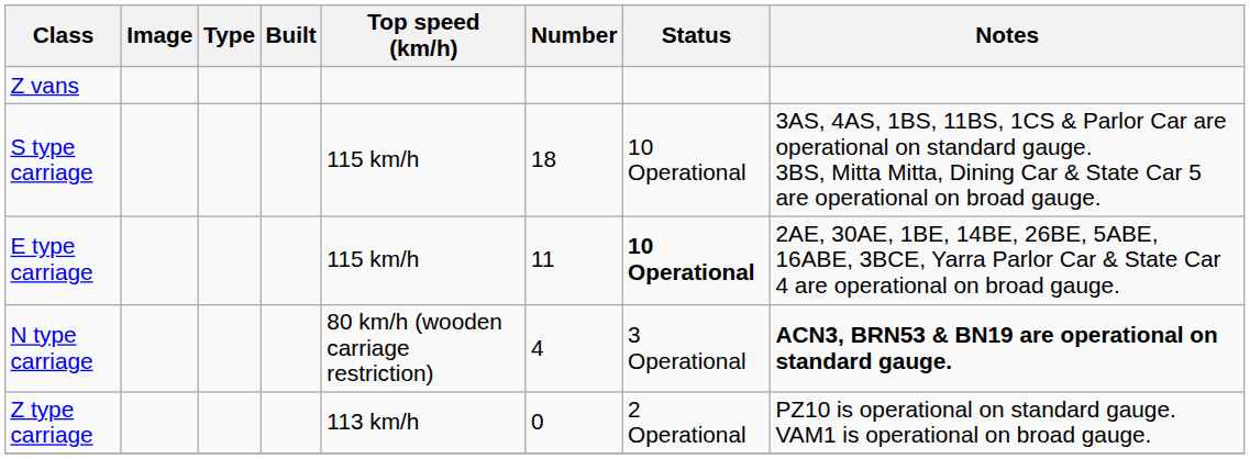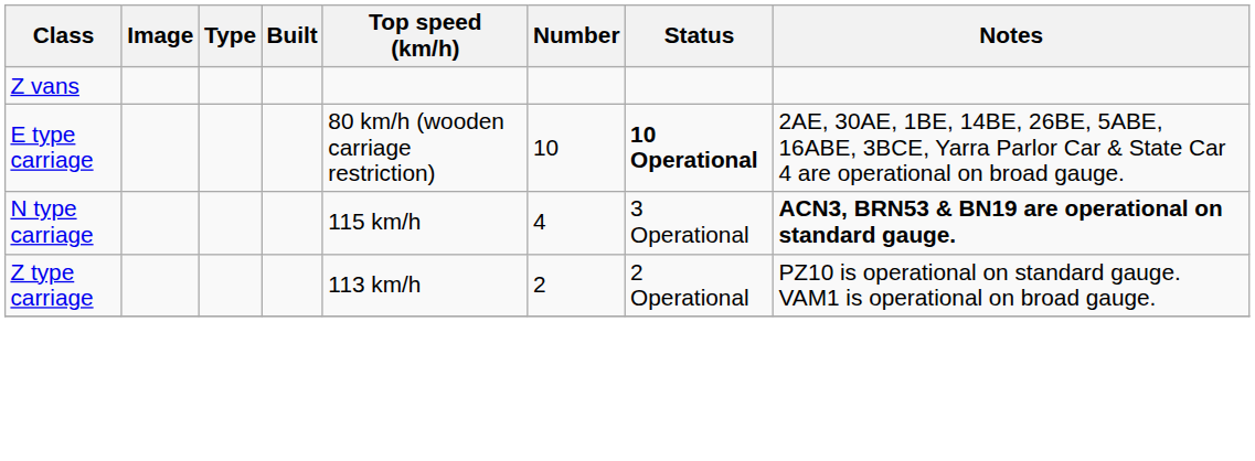 <table class="wikitable">
 <tr>
 <th>Class</th>
 <th>Image</th>
 <th>Type</th>
 <th>Built</th>
 <th>Top speed<br>(km/h)</th>
 <th>Number</th>
 <th>Status</th>
 <th>Notes</th>
 </tr>
 <tr>
 <td><a href='#'>Z vans</a></td>
 <td></td>
 <td></td>
 <td></td>
 <td></td>
 <td></td>
 <td></td>
 <td></td>
 </tr>
 <tr>
-<td><a href='#'>S type carriage</a></td>
-<td></td>
-<td></td>
-<td></td>
-<td>115 km/h</td>
-<td>18</td>
-<td>10 Operational</td>
-<td>3AS, 4AS, 1BS, 11BS, 1CS & Parlor Car are operational on standard gauge.<br>3BS, Mitta Mitta, Dining Car & State Car 5 are operational on broad gauge.</td>
-</tr>
-<tr>
 <td><a href='#'>E type carriage</a></td>
 <td></td>
 <td></td>
 <td></td>
-<td>115 km/h</td>
-<td>11</td>
+<td>80 km/h (wooden carriage restriction)</td>
+<td>10</td>
 <td><strong>10 Operational</strong></td>
 <td>2AE, 30AE, 1BE, 14BE, 26BE, 5ABE, 16ABE, 3BCE, Yarra Parlor Car & State Car 4 are operational on broad gauge.</td>
 </tr>
 <tr>
 <td><a href='#'>N type carriage</a></td>
 <td></td>
 <td></td>
 <td></td>
-<td>80 km/h (wooden carriage restriction)</td>
+<td>115 km/h</td>
 <td>4</td>
 <td>3 Operational</td>
 <td><strong>ACN3, BRN53 & BN19 are operational on standard gauge.</strong></td>
 </tr>
 <tr>
 <td><a href='#'>Z type carriage</a></td>
 <td></td>
 <td></td>
 <td></td>
 <td>113 km/h</td>
-<td>0</td>
+<td>2</td>
 <td>2 Operational</td>
 <td>PZ10 is operational on standard gauge.<br>VAM1 is operational on broad gauge.</td>
 </tr>
 <tr>
 </tr>
 </table>
